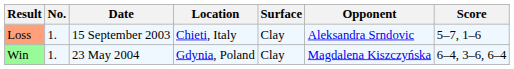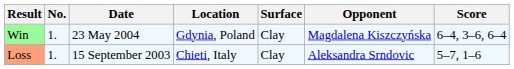 <table class="sortable wikitable">
 <tr>
 <th>Result</th>
 <th>No.</th>
 <th>Date</th>
 <th>Location</th>
 <th>Surface</th>
 <th>Opponent</th>
 <th class=unsortable>Score</th>
 </tr>
 <tr style="background:#f0f8ff;">
+<td style="background:#98fb98;">Win</td>
+<td>1.</td>
+<td>23 May 2004</td>
+<td><a href='#'>Gdynia</a>, Poland</td>
+<td>Clay</td>
+<td> <a href='#'>Magdalena Kiszczyńska</a></td>
+<td>6–4, 3–6, 6–4</td>
+</tr>
+<tr style="background:#f0f8ff;">
 <td style="background:#ffa07a;">Loss</td>
 <td>1.</td>
 <td>15 September 2003</td>
 <td><a href='#'>Chieti</a>, Italy</td>
 <td>Clay</td>
 <td> <a href='#'>Aleksandra Srndovic</a></td>
 <td>5–7, 1–6</td>
 </tr>
-<tr style="background:#f0f8ff;">
-<td style="background:#98fb98;">Win</td>
-<td>1.</td>
-<td>23 May 2004</td>
-<td><a href='#'>Gdynia</a>, Poland</td>
-<td>Clay</td>
-<td> <a href='#'>Magdalena Kiszczyńska</a></td>
-<td>6–4, 3–6, 6–4</td>
-</tr>
 </table>
